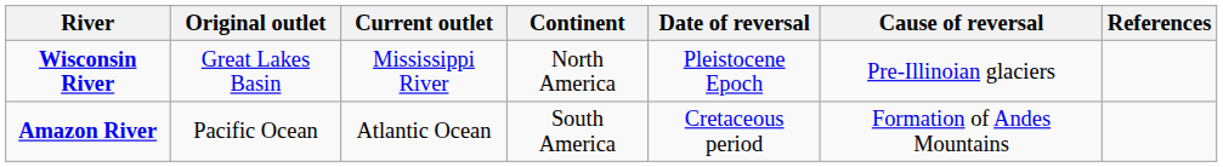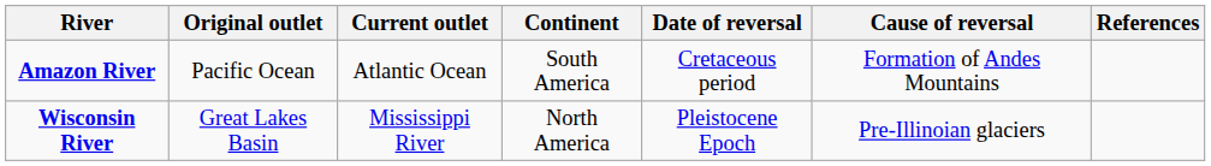 <table class="wikitable" style="text-align:center">
 <tr>
 <th>River</th>
 <th>Original outlet</th>
 <th>Current outlet</th>
 <th>Continent</th>
 <th>Date of reversal</th>
 <th>Cause of reversal</th>
 <th>References</th>
 </tr>
 <tr>
+<td><strong><a href='#'>Amazon River</a></strong></td>
+<td>Pacific Ocean</td>
+<td>Atlantic Ocean</td>
+<td>South America</td>
+<td data-sort-value="1 Jan -145000000"><a href='#'>Cretaceous</a> period</td>
+<td><a href='#'>Formation</a> of <a href='#'>Andes</a> Mountains</td>
+<td></td>
+</tr>
+<tr>
 <td><strong><a href='#'>Wisconsin River</a></strong></td>
 <td><a href='#'>Great Lakes Basin</a></td>
 <td><a href='#'>Mississippi River</a></td>
 <td>North America</td>
 <td><a href='#'>Pleistocene Epoch</a></td>
 <td><a href='#'>Pre-Illinoian</a> glaciers</td>
 <td></td>
 </tr>
-<tr>
-<td><strong><a href='#'>Amazon River</a></strong></td>
-<td>Pacific Ocean</td>
-<td>Atlantic Ocean</td>
-<td>South America</td>
-<td data-sort-value="1 Jan -145000000"><a href='#'>Cretaceous</a> period</td>
-<td><a href='#'>Formation</a> of <a href='#'>Andes</a> Mountains</td>
-<td></td>
-</tr>
 </table>
